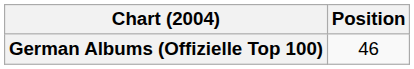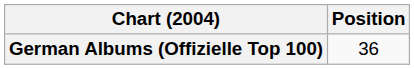 <table class="wikitable plainrowheaders" style="text-align:center">
 <tr>
 <th scope="col">Chart (2004)</th>
 <th scope="col">Position</th>
 </tr>
 <tr>
 <th scope="row">German Albums (Offizielle Top 100)</th>
-<td>46</td>
+<td>36</td>
 </tr>
 </table>
